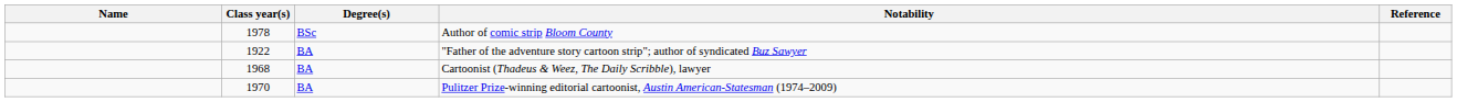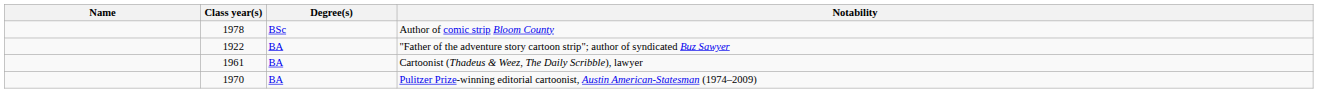 <table class="wikitable sortable" style="width:100%">
 <tr>
 <th style="width:15%;">Name</th>
 <th style="width:5%;">Class year(s)</th>
 <th style="width:10%;">Degree(s)</th>
 <th style="width:*;" class="unsortable">Notability</th>
-<th style="width:5%;" class="unsortable">Reference</th>
 </tr>
 <tr>
 <td></td>
 <td style="text-align:center;">1978</td>
 <td><a href='#'>BSc</a></td>
 <td>Author of <a href='#'>comic strip</a> <em><a href='#'>Bloom County</a></em></td>
-<td style="text-align:center;"></td>
 </tr>
 <tr>
 <td></td>
 <td style="text-align:center;">1922</td>
 <td><a href='#'>BA</a></td>
 <td>"Father of the adventure story cartoon strip"; author of syndicated <em><a href='#'>Buz Sawyer</a></em></td>
-<td style="text-align:center;"></td>
 </tr>
 <tr>
 <td></td>
-<td style="text-align:center;">1968</td>
+<td style="text-align:center;">1961</td>
 <td><a href='#'>BA</a></td>
 <td>Cartoonist (<em>Thadeus & Weez</em>, <em>The Daily Scribble</em>), lawyer</td>
-<td style="text-align:center;"></td>
 </tr>
 <tr>
 <td></td>
 <td style="text-align:center;">1970</td>
 <td><a href='#'>BA</a></td>
 <td><a href='#'>Pulitzer Prize</a>-winning editorial cartoonist, <em><a href='#'>Austin American-Statesman</a></em> (1974–2009)</td>
-<td style="text-align:center;"></td>
 </tr>
 </table>
